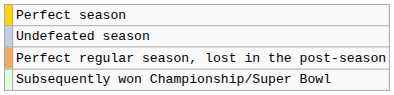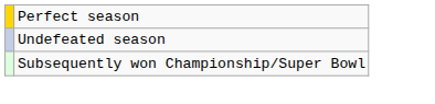 <table class="wikitable">
 <tr>
 <td width=2em style="background: gold"></td>
 <td>Perfect season</td>
 </tr>
 <tr>
 <td style="background: #C3CDE6"></td>
 <td>Undefeated season</td>
 </tr>
 <tr>
-<td style="background: #F3A960"></td>
-<td>Perfect regular season, lost in the post-season</td>
-</tr>
-<tr>
 <td style="background: #ddffdd;"></td>
 <td>Subsequently won Championship/Super Bowl</td>
 </tr>
 </table>
